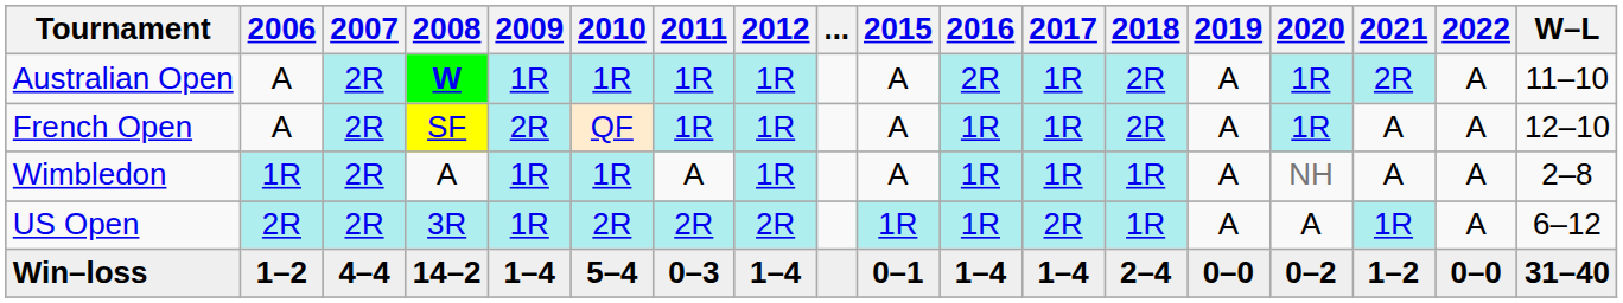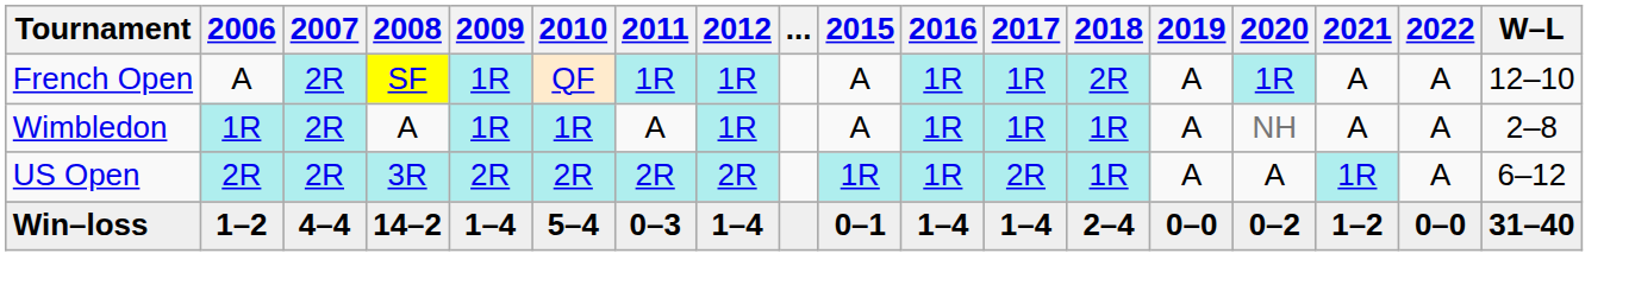 <table class=wikitable style=text-align:center>
 <tr>
 <th>Tournament</th>
 <th><a href='#'>2006</a></th>
 <th><a href='#'>2007</a></th>
 <th><a href='#'>2008</a></th>
 <th><a href='#'>2009</a></th>
 <th><a href='#'>2010</a></th>
 <th><a href='#'>2011</a></th>
 <th><a href='#'>2012</a></th>
 <th>...</th>
 <th><a href='#'>2015</a></th>
 <th><a href='#'>2016</a></th>
 <th><a href='#'>2017</a></th>
 <th><a href='#'>2018</a></th>
 <th><a href='#'>2019</a></th>
 <th><a href='#'>2020</a></th>
 <th><a href='#'>2021</a></th>
 <th><a href='#'>2022</a></th>
 <th>W–L</th>
 </tr>
 <tr>
-<td align=left><a href='#'>Australian Open</a></td>
-<td>A</td>
-<td bgcolor=afeeee><a href='#'>2R</a></td>
-<td bgcolor=lime><a href='#'><strong>W</strong></a></td>
-<td bgcolor=afeeee><a href='#'>1R</a></td>
-<td bgcolor=afeeee><a href='#'>1R</a></td>
-<td bgcolor=afeeee><a href='#'>1R</a></td>
-<td bgcolor=afeeee><a href='#'>1R</a></td>
-<td></td>
-<td>A</td>
-<td bgcolor=afeeee><a href='#'>2R</a></td>
-<td bgcolor=afeeee><a href='#'>1R</a></td>
-<td bgcolor=afeeee><a href='#'>2R</a></td>
-<td>A</td>
-<td bgcolor=afeeee><a href='#'>1R</a></td>
-<td bgcolor=afeeee><a href='#'>2R</a></td>
-<td>A</td>
-<td>11–10</td>
-</tr>
-<tr>
 <td align=left><a href='#'>French Open</a></td>
 <td>A</td>
 <td bgcolor=afeeee><a href='#'>2R</a></td>
 <td bgcolor=yellow><a href='#'>SF</a></td>
-<td bgcolor=afeeee><a href='#'>2R</a></td>
+<td bgcolor=afeeee><a href='#'>1R</a></td>
 <td bgcolor=ffebcd><a href='#'>QF</a></td>
 <td bgcolor=afeeee><a href='#'>1R</a></td>
 <td bgcolor=afeeee><a href='#'>1R</a></td>
 <td></td>
 <td>A</td>
 <td bgcolor=afeeee><a href='#'>1R</a></td>
 <td bgcolor=afeeee><a href='#'>1R</a></td>
 <td bgcolor=afeeee><a href='#'>2R</a></td>
 <td>A</td>
 <td bgcolor=afeeee><a href='#'>1R</a></td>
 <td>A</td>
 <td>A</td>
 <td>12–10</td>
 </tr>
 <tr>
 <td align=left><a href='#'>Wimbledon</a></td>
 <td bgcolor=afeeee><a href='#'>1R</a></td>
 <td bgcolor=afeeee><a href='#'>2R</a></td>
 <td>A</td>
 <td bgcolor=afeeee><a href='#'>1R</a></td>
 <td bgcolor=afeeee><a href='#'>1R</a></td>
 <td>A</td>
 <td bgcolor=afeeee><a href='#'>1R</a></td>
 <td></td>
 <td>A</td>
 <td bgcolor=afeeee><a href='#'>1R</a></td>
 <td bgcolor=afeeee><a href='#'>1R</a></td>
 <td bgcolor=afeeee><a href='#'>1R</a></td>
 <td>A</td>
 <td style=color:#767676>NH</td>
 <td>A</td>
 <td>A</td>
 <td>2–8</td>
 </tr>
 <tr>
 <td align=left><a href='#'>US Open</a></td>
 <td bgcolor=afeeee><a href='#'>2R</a></td>
 <td bgcolor=afeeee><a href='#'>2R</a></td>
 <td bgcolor=afeeee><a href='#'>3R</a></td>
-<td bgcolor=afeeee><a href='#'>1R</a></td>
+<td bgcolor=afeeee><a href='#'>2R</a></td>
 <td bgcolor=afeeee><a href='#'>2R</a></td>
 <td bgcolor=afeeee><a href='#'>2R</a></td>
 <td bgcolor=afeeee><a href='#'>2R</a></td>
 <td></td>
 <td bgcolor=afeeee><a href='#'>1R</a></td>
 <td bgcolor=afeeee><a href='#'>1R</a></td>
 <td bgcolor=afeeee><a href='#'>2R</a></td>
 <td bgcolor=afeeee><a href='#'>1R</a></td>
 <td>A</td>
 <td>A</td>
 <td bgcolor=afeeee><a href='#'>1R</a></td>
 <td>A</td>
 <td>6–12</td>
 </tr>
 <tr style=background:#efefef;font-weight:bold>
 <td style=text-align:left>Win–loss</td>
 <td>1–2</td>
 <td>4–4</td>
 <td>14–2</td>
 <td>1–4</td>
 <td>5–4</td>
 <td>0–3</td>
 <td>1–4</td>
 <td></td>
 <td>0–1</td>
 <td>1–4</td>
 <td>1–4</td>
 <td>2–4</td>
 <td>0–0</td>
 <td>0–2</td>
 <td>1–2</td>
 <td>0–0</td>
 <td>31–40</td>
 </tr>
 </table>
